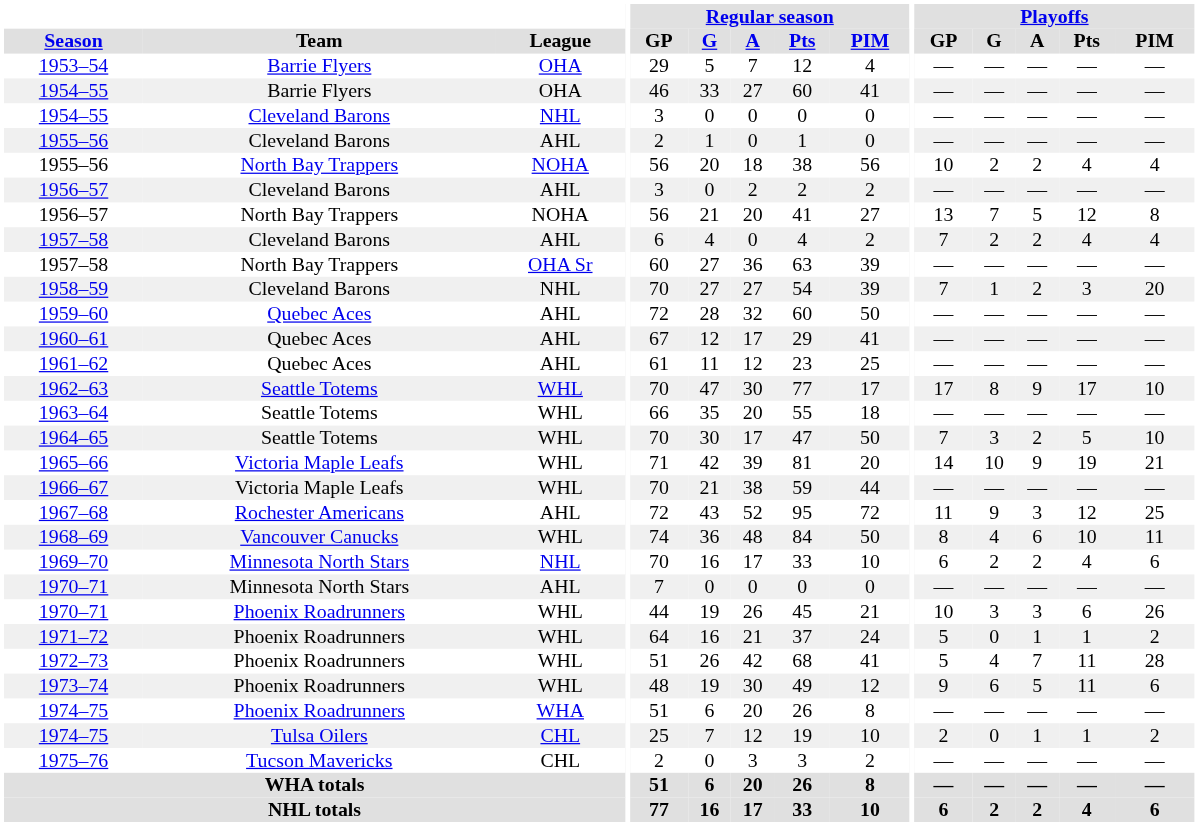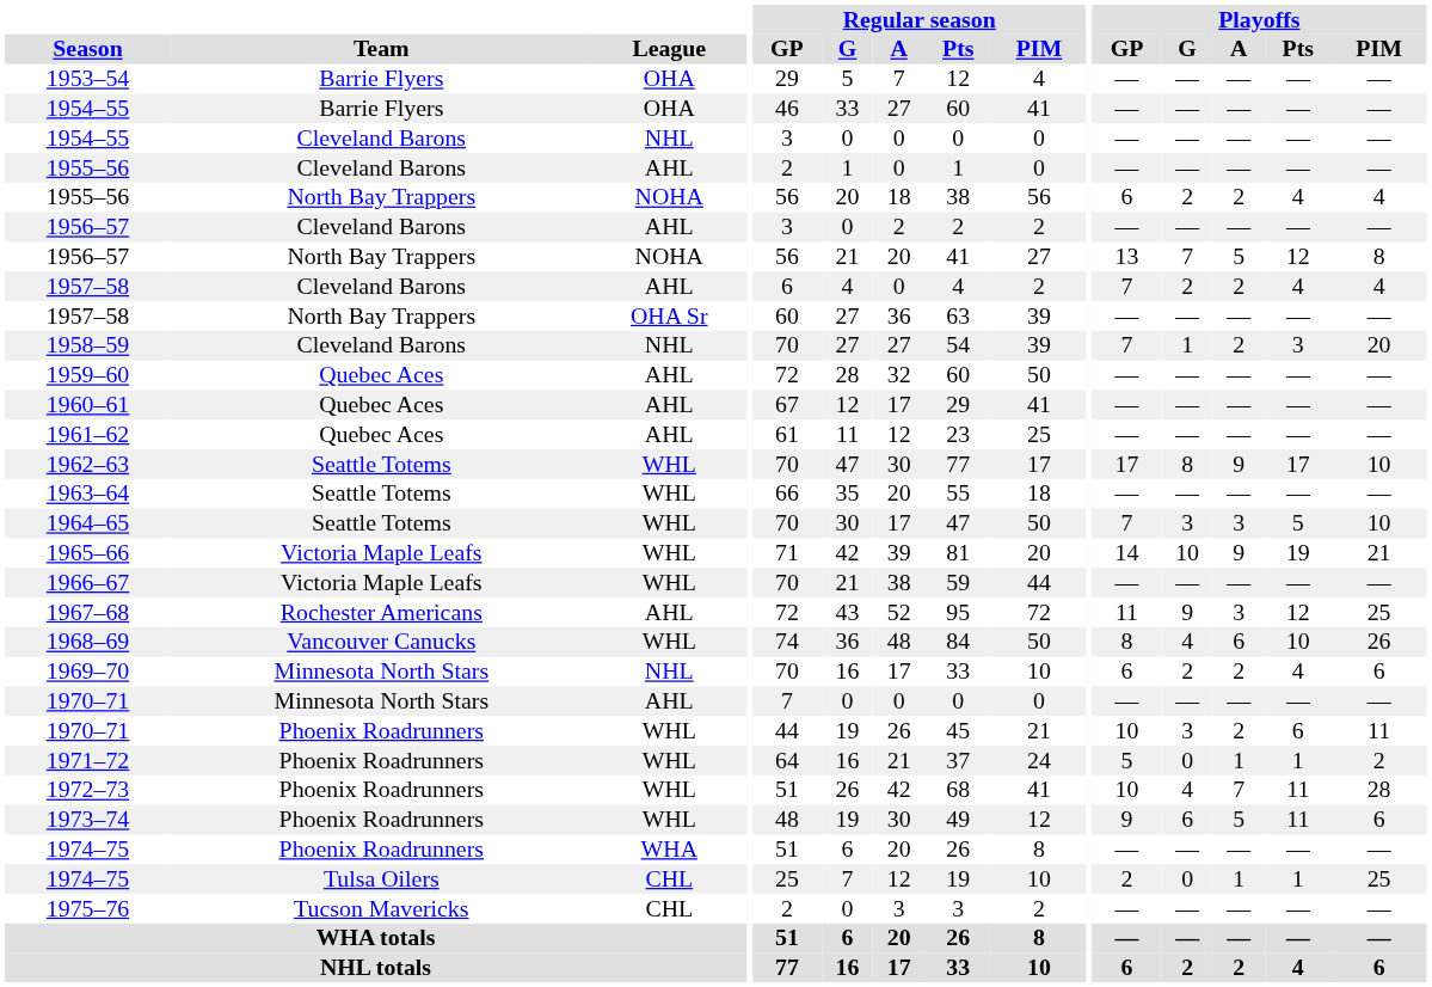 <table border="0" cellpadding="1" cellspacing="0" style="text-align:center; width:60em">
 <tr bgcolor="#e0e0e0">
 <th colspan="3" bgcolor="#ffffff"></th>
 <th rowspan="100" bgcolor="#ffffff"></th>
 <th colspan="5"><a href='#'>Regular season</a></th>
 <th rowspan="100" bgcolor="#ffffff"></th>
 <th colspan="5"><a href='#'>Playoffs</a></th>
 </tr>
 <tr bgcolor="#e0e0e0">
 <th><a href='#'>Season</a></th>
 <th>Team</th>
 <th>League</th>
 <th>GP</th>
 <th><a href='#'>G</a></th>
 <th><a href='#'>A</a></th>
 <th><a href='#'>Pts</a></th>
 <th><a href='#'>PIM</a></th>
 <th>GP</th>
 <th>G</th>
 <th>A</th>
 <th>Pts</th>
 <th>PIM</th>
 </tr>
 <tr>
 <td><a href='#'>1953–54</a></td>
 <td><a href='#'>Barrie Flyers</a></td>
 <td><a href='#'>OHA</a></td>
 <td>29</td>
 <td>5</td>
 <td>7</td>
 <td>12</td>
 <td>4</td>
 <td>—</td>
 <td>—</td>
 <td>—</td>
 <td>—</td>
 <td>—</td>
 </tr>
 <tr bgcolor="#f0f0f0">
 <td><a href='#'>1954–55</a></td>
 <td>Barrie Flyers</td>
 <td>OHA</td>
 <td>46</td>
 <td>33</td>
 <td>27</td>
 <td>60</td>
 <td>41</td>
 <td>—</td>
 <td>—</td>
 <td>—</td>
 <td>—</td>
 <td>—</td>
 </tr>
 <tr>
 <td><a href='#'>1954–55</a></td>
 <td><a href='#'>Cleveland Barons</a></td>
 <td><a href='#'>NHL</a></td>
 <td>3</td>
 <td>0</td>
 <td>0</td>
 <td>0</td>
 <td>0</td>
 <td>—</td>
 <td>—</td>
 <td>—</td>
 <td>—</td>
 <td>—</td>
 </tr>
 <tr bgcolor="#f0f0f0">
 <td><a href='#'>1955–56</a></td>
 <td>Cleveland Barons</td>
 <td>AHL</td>
 <td>2</td>
 <td>1</td>
 <td>0</td>
 <td>1</td>
 <td>0</td>
 <td>—</td>
 <td>—</td>
 <td>—</td>
 <td>—</td>
 <td>—</td>
 </tr>
 <tr>
 <td>1955–56</td>
 <td><a href='#'>North Bay Trappers</a></td>
 <td><a href='#'>NOHA</a></td>
 <td>56</td>
 <td>20</td>
 <td>18</td>
 <td>38</td>
 <td>56</td>
-<td>10</td>
+<td>6</td>
 <td>2</td>
 <td>2</td>
 <td>4</td>
 <td>4</td>
 </tr>
 <tr bgcolor="#f0f0f0">
 <td><a href='#'>1956–57</a></td>
 <td>Cleveland Barons</td>
 <td>AHL</td>
 <td>3</td>
 <td>0</td>
 <td>2</td>
 <td>2</td>
 <td>2</td>
 <td>—</td>
 <td>—</td>
 <td>—</td>
 <td>—</td>
 <td>—</td>
 </tr>
 <tr>
 <td>1956–57</td>
 <td>North Bay Trappers</td>
 <td>NOHA</td>
 <td>56</td>
 <td>21</td>
 <td>20</td>
 <td>41</td>
 <td>27</td>
 <td>13</td>
 <td>7</td>
 <td>5</td>
 <td>12</td>
 <td>8</td>
 </tr>
 <tr bgcolor="#f0f0f0">
 <td><a href='#'>1957–58</a></td>
 <td>Cleveland Barons</td>
 <td>AHL</td>
 <td>6</td>
 <td>4</td>
 <td>0</td>
 <td>4</td>
 <td>2</td>
 <td>7</td>
 <td>2</td>
 <td>2</td>
 <td>4</td>
 <td>4</td>
 </tr>
 <tr>
 <td>1957–58</td>
 <td>North Bay Trappers</td>
 <td><a href='#'>OHA Sr</a></td>
 <td>60</td>
 <td>27</td>
 <td>36</td>
 <td>63</td>
 <td>39</td>
 <td>—</td>
 <td>—</td>
 <td>—</td>
 <td>—</td>
 <td>—</td>
 </tr>
 <tr bgcolor="#f0f0f0">
 <td><a href='#'>1958–59</a></td>
 <td>Cleveland Barons</td>
 <td>NHL</td>
 <td>70</td>
 <td>27</td>
 <td>27</td>
 <td>54</td>
 <td>39</td>
 <td>7</td>
 <td>1</td>
 <td>2</td>
 <td>3</td>
 <td>20</td>
 </tr>
 <tr>
 <td><a href='#'>1959–60</a></td>
 <td><a href='#'>Quebec Aces</a></td>
 <td>AHL</td>
 <td>72</td>
 <td>28</td>
 <td>32</td>
 <td>60</td>
 <td>50</td>
 <td>—</td>
 <td>—</td>
 <td>—</td>
 <td>—</td>
 <td>—</td>
 </tr>
 <tr bgcolor="#f0f0f0">
 <td><a href='#'>1960–61</a></td>
 <td>Quebec Aces</td>
 <td>AHL</td>
 <td>67</td>
 <td>12</td>
 <td>17</td>
 <td>29</td>
 <td>41</td>
 <td>—</td>
 <td>—</td>
 <td>—</td>
 <td>—</td>
 <td>—</td>
 </tr>
 <tr>
 <td><a href='#'>1961–62</a></td>
 <td>Quebec Aces</td>
 <td>AHL</td>
 <td>61</td>
 <td>11</td>
 <td>12</td>
 <td>23</td>
 <td>25</td>
 <td>—</td>
 <td>—</td>
 <td>—</td>
 <td>—</td>
 <td>—</td>
 </tr>
 <tr bgcolor="#f0f0f0">
 <td><a href='#'>1962–63</a></td>
 <td><a href='#'>Seattle Totems</a></td>
 <td><a href='#'>WHL</a></td>
 <td>70</td>
 <td>47</td>
 <td>30</td>
 <td>77</td>
 <td>17</td>
 <td>17</td>
 <td>8</td>
 <td>9</td>
 <td>17</td>
 <td>10</td>
 </tr>
 <tr>
 <td><a href='#'>1963–64</a></td>
 <td>Seattle Totems</td>
 <td>WHL</td>
 <td>66</td>
 <td>35</td>
 <td>20</td>
 <td>55</td>
 <td>18</td>
 <td>—</td>
 <td>—</td>
 <td>—</td>
 <td>—</td>
 <td>—</td>
 </tr>
 <tr bgcolor="#f0f0f0">
 <td><a href='#'>1964–65</a></td>
 <td>Seattle Totems</td>
 <td>WHL</td>
 <td>70</td>
 <td>30</td>
 <td>17</td>
 <td>47</td>
 <td>50</td>
 <td>7</td>
 <td>3</td>
-<td>2</td>
+<td>3</td>
 <td>5</td>
 <td>10</td>
 </tr>
 <tr>
 <td><a href='#'>1965–66</a></td>
 <td><a href='#'>Victoria Maple Leafs</a></td>
 <td>WHL</td>
 <td>71</td>
 <td>42</td>
 <td>39</td>
 <td>81</td>
 <td>20</td>
 <td>14</td>
 <td>10</td>
 <td>9</td>
 <td>19</td>
 <td>21</td>
 </tr>
 <tr bgcolor="#f0f0f0">
 <td><a href='#'>1966–67</a></td>
 <td>Victoria Maple Leafs</td>
 <td>WHL</td>
 <td>70</td>
 <td>21</td>
 <td>38</td>
 <td>59</td>
 <td>44</td>
 <td>—</td>
 <td>—</td>
 <td>—</td>
 <td>—</td>
 <td>—</td>
 </tr>
 <tr>
 <td><a href='#'>1967–68</a></td>
 <td><a href='#'>Rochester Americans</a></td>
 <td>AHL</td>
 <td>72</td>
 <td>43</td>
 <td>52</td>
 <td>95</td>
 <td>72</td>
 <td>11</td>
 <td>9</td>
 <td>3</td>
 <td>12</td>
 <td>25</td>
 </tr>
 <tr bgcolor="#f0f0f0">
 <td><a href='#'>1968–69</a></td>
 <td><a href='#'>Vancouver Canucks</a></td>
 <td>WHL</td>
 <td>74</td>
 <td>36</td>
 <td>48</td>
 <td>84</td>
 <td>50</td>
 <td>8</td>
 <td>4</td>
 <td>6</td>
 <td>10</td>
-<td>11</td>
+<td>26</td>
 </tr>
 <tr>
 <td><a href='#'>1969–70</a></td>
 <td><a href='#'>Minnesota North Stars</a></td>
 <td><a href='#'>NHL</a></td>
 <td>70</td>
 <td>16</td>
 <td>17</td>
 <td>33</td>
 <td>10</td>
 <td>6</td>
 <td>2</td>
 <td>2</td>
 <td>4</td>
 <td>6</td>
 </tr>
 <tr bgcolor="#f0f0f0">
 <td><a href='#'>1970–71</a></td>
 <td>Minnesota North Stars</td>
 <td>AHL</td>
 <td>7</td>
 <td>0</td>
 <td>0</td>
 <td>0</td>
 <td>0</td>
 <td>—</td>
 <td>—</td>
 <td>—</td>
 <td>—</td>
 <td>—</td>
 </tr>
 <tr>
 <td><a href='#'>1970–71</a></td>
 <td><a href='#'>Phoenix Roadrunners</a></td>
 <td>WHL</td>
 <td>44</td>
 <td>19</td>
 <td>26</td>
 <td>45</td>
 <td>21</td>
 <td>10</td>
 <td>3</td>
-<td>3</td>
+<td>2</td>
 <td>6</td>
-<td>26</td>
+<td>11</td>
 </tr>
 <tr bgcolor="#f0f0f0">
 <td><a href='#'>1971–72</a></td>
 <td>Phoenix Roadrunners</td>
 <td>WHL</td>
 <td>64</td>
 <td>16</td>
 <td>21</td>
 <td>37</td>
 <td>24</td>
 <td>5</td>
 <td>0</td>
 <td>1</td>
 <td>1</td>
 <td>2</td>
 </tr>
 <tr>
 <td><a href='#'>1972–73</a></td>
 <td>Phoenix Roadrunners</td>
 <td>WHL</td>
 <td>51</td>
 <td>26</td>
 <td>42</td>
 <td>68</td>
 <td>41</td>
-<td>5</td>
+<td>10</td>
 <td>4</td>
 <td>7</td>
 <td>11</td>
 <td>28</td>
 </tr>
 <tr bgcolor="#f0f0f0">
 <td><a href='#'>1973–74</a></td>
 <td>Phoenix Roadrunners</td>
 <td>WHL</td>
 <td>48</td>
 <td>19</td>
 <td>30</td>
 <td>49</td>
 <td>12</td>
 <td>9</td>
 <td>6</td>
 <td>5</td>
 <td>11</td>
 <td>6</td>
 </tr>
 <tr>
 <td><a href='#'>1974–75</a></td>
 <td><a href='#'>Phoenix Roadrunners</a></td>
 <td><a href='#'>WHA</a></td>
 <td>51</td>
 <td>6</td>
 <td>20</td>
 <td>26</td>
 <td>8</td>
 <td>—</td>
 <td>—</td>
 <td>—</td>
 <td>—</td>
 <td>—</td>
 </tr>
 <tr bgcolor="#f0f0f0">
 <td><a href='#'>1974–75</a></td>
 <td><a href='#'>Tulsa Oilers</a></td>
 <td><a href='#'>CHL</a></td>
 <td>25</td>
 <td>7</td>
 <td>12</td>
 <td>19</td>
 <td>10</td>
 <td>2</td>
 <td>0</td>
 <td>1</td>
 <td>1</td>
-<td>2</td>
+<td>25</td>
 </tr>
 <tr>
 <td><a href='#'>1975–76</a></td>
 <td><a href='#'>Tucson Mavericks</a></td>
 <td>CHL</td>
 <td>2</td>
 <td>0</td>
 <td>3</td>
 <td>3</td>
 <td>2</td>
 <td>—</td>
 <td>—</td>
 <td>—</td>
 <td>—</td>
 <td>—</td>
 </tr>
 <tr bgcolor="#e0e0e0">
 <th colspan="3">WHA totals</th>
 <th>51</th>
 <th>6</th>
 <th>20</th>
 <th>26</th>
 <th>8</th>
 <th>—</th>
 <th>—</th>
 <th>—</th>
 <th>—</th>
 <th>—</th>
 </tr>
 <tr bgcolor="#e0e0e0">
 <th colspan="3">NHL totals</th>
 <th>77</th>
 <th>16</th>
 <th>17</th>
 <th>33</th>
 <th>10</th>
 <th>6</th>
 <th>2</th>
 <th>2</th>
 <th>4</th>
 <th>6</th>
 </tr>
 </table>
